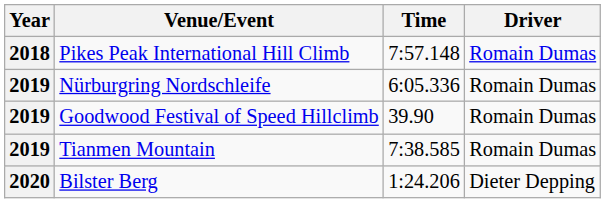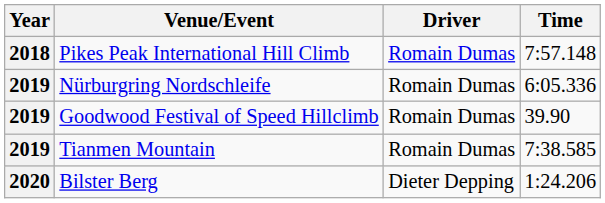 <table class="wikitable">
 <tr>
 <th>Year</th>
 <th>Venue/Event</th>
+<th>Driver</th>
 <th>Time</th>
-<th>Driver</th>
 </tr>
 <tr>
 <th>2018</th>
 <td><a href='#'>Pikes Peak International Hill Climb</a></td>
+<td><a href='#'>Romain Dumas</a></td>
 <td>7:57.148</td>
-<td><a href='#'>Romain Dumas</a></td>
 </tr>
 <tr>
 <th>2019</th>
 <td><a href='#'>Nürburgring Nordschleife</a></td>
+<td>Romain Dumas</td>
 <td>6:05.336</td>
-<td>Romain Dumas</td>
 </tr>
 <tr>
 <th>2019</th>
 <td><a href='#'>Goodwood Festival of Speed Hillclimb</a></td>
+<td>Romain Dumas</td>
 <td>39.90</td>
-<td>Romain Dumas</td>
 </tr>
 <tr>
 <th>2019</th>
 <td><a href='#'>Tianmen Mountain</a></td>
+<td>Romain Dumas</td>
 <td>7:38.585</td>
-<td>Romain Dumas</td>
 </tr>
 <tr>
 <th>2020</th>
 <td><a href='#'>Bilster Berg</a></td>
+<td>Dieter Depping</td>
 <td>1:24.206</td>
-<td>Dieter Depping</td>
 </tr>
 </table>
